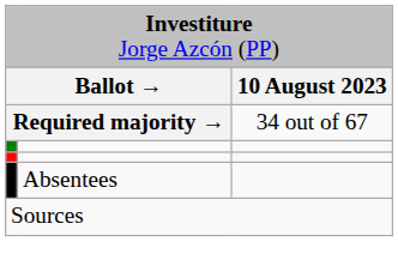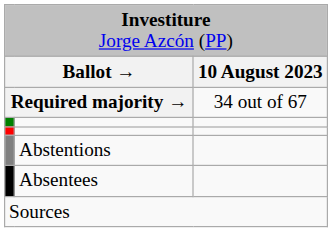 <table class="wikitable" style="text-align:center;">
 <tr>
 <td colspan="3" align="center" bgcolor="#C0C0C0"><strong>Investiture</strong><br><a href='#'>Jorge Azcón</a> (<a href='#'>PP</a>)</td>
 </tr>
 <tr>
 <th colspan="2" width="150px">Ballot →</th>
 <th>10 August 2023</th>
 </tr>
 <tr>
 <th colspan="2">Required majority →</th>
 <td>34 out of 67 </td>
 </tr>
 <tr>
 <th width="1px" style="background:green;"></th>
 <td align="left"></td>
 <td></td>
 </tr>
 <tr>
 <th style="color:inherit;background:red;"></th>
 <td align="left"></td>
 <td></td>
 </tr>
 <tr>
+<th style="color:inherit;background:gray;"></th>
+<td align="left"><span>Abstentions</span></td>
+<td></td>
+</tr>
+<tr>
 <th style="color:inherit;background:black;"></th>
 <td align="left"><span>Absentees</span></td>
 <td></td>
 </tr>
 <tr>
 <td align="left" colspan="3">Sources</td>
 </tr>
 </table>
